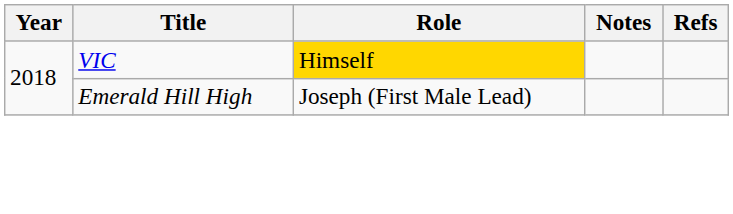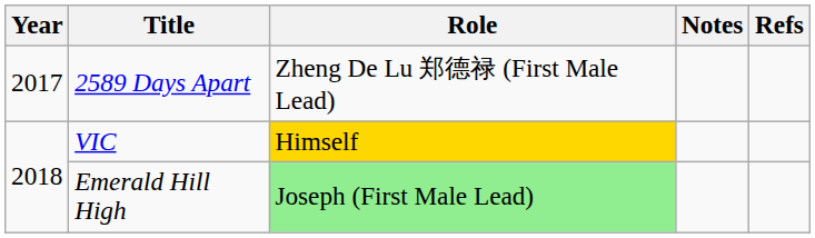 <table class="wikitable" style="width:500px">
 <tr>
 <th>Year</th>
 <th>Title</th>
 <th>Role</th>
 <th>Notes</th>
 <th>Refs</th>
+</tr>
+<tr>
+<td rowspan="" 1>2017</td>
+<td><em><a href='#'>2589 Days Apart</a></em></td>
+<td>Zheng De Lu 郑德禄 (First Male Lead)</td>
+<td></td>
+<td></td>
 </tr>
 <tr>
 <td rowspan="2" 1>2018</td>
 <td><em><a href='#'>VIC</a></em></td>
 <td style="background: gold;">Himself</td>
 <td></td>
 <td></td>
 </tr>
 <tr>
 <td><em>Emerald Hill High</em></td>
-<td>Joseph (First Male Lead)</td>
+<td style="background: lightgreen;">Joseph (First Male Lead)</td>
 <td></td>
 <td></td>
 </tr>
 </table>
